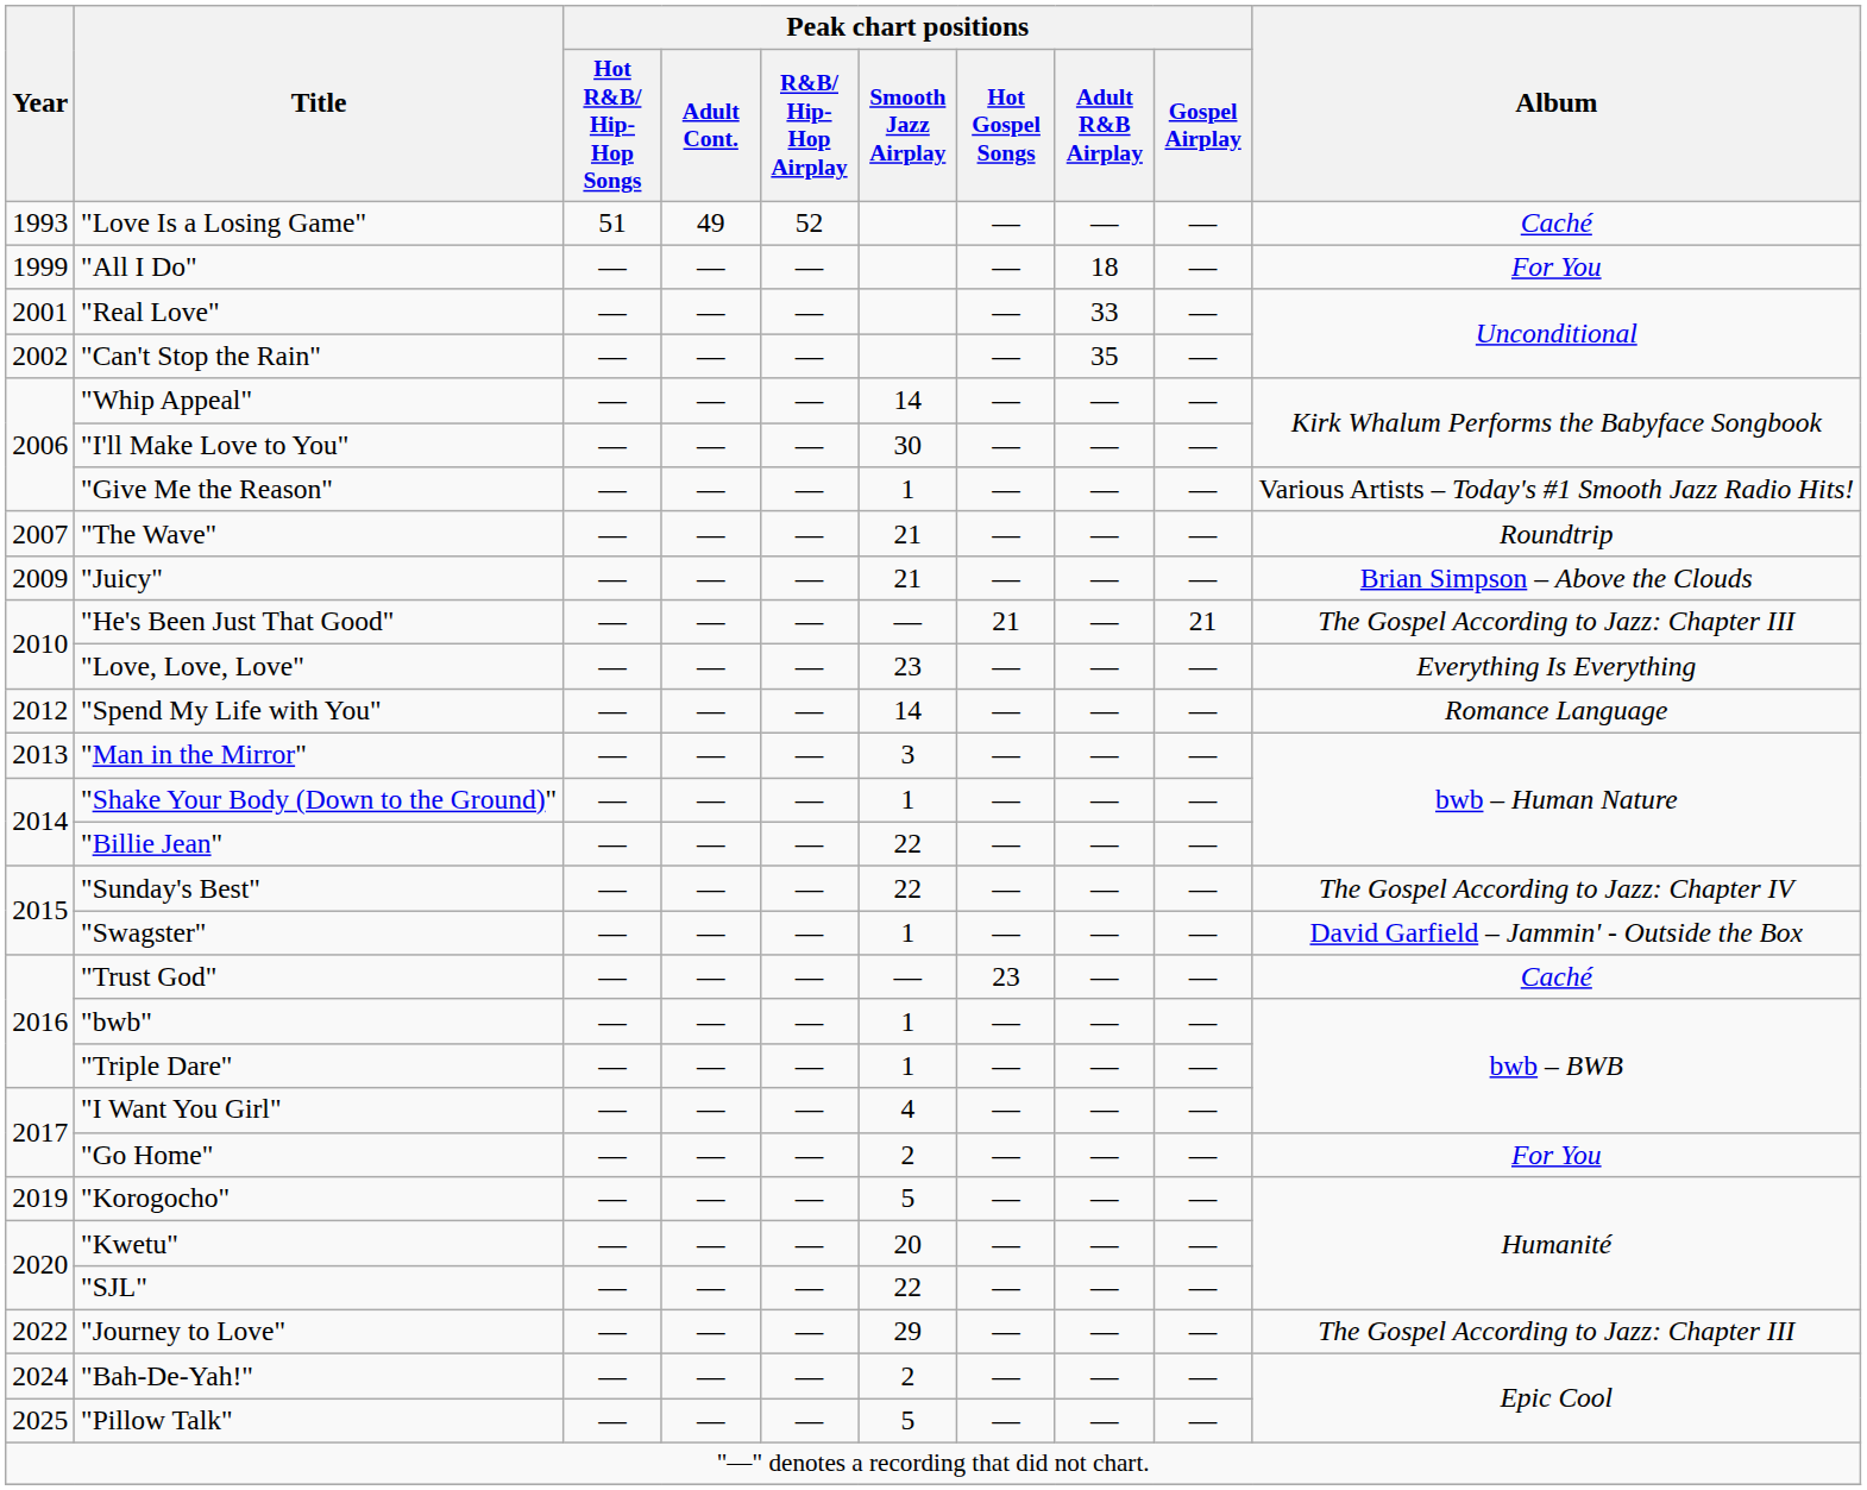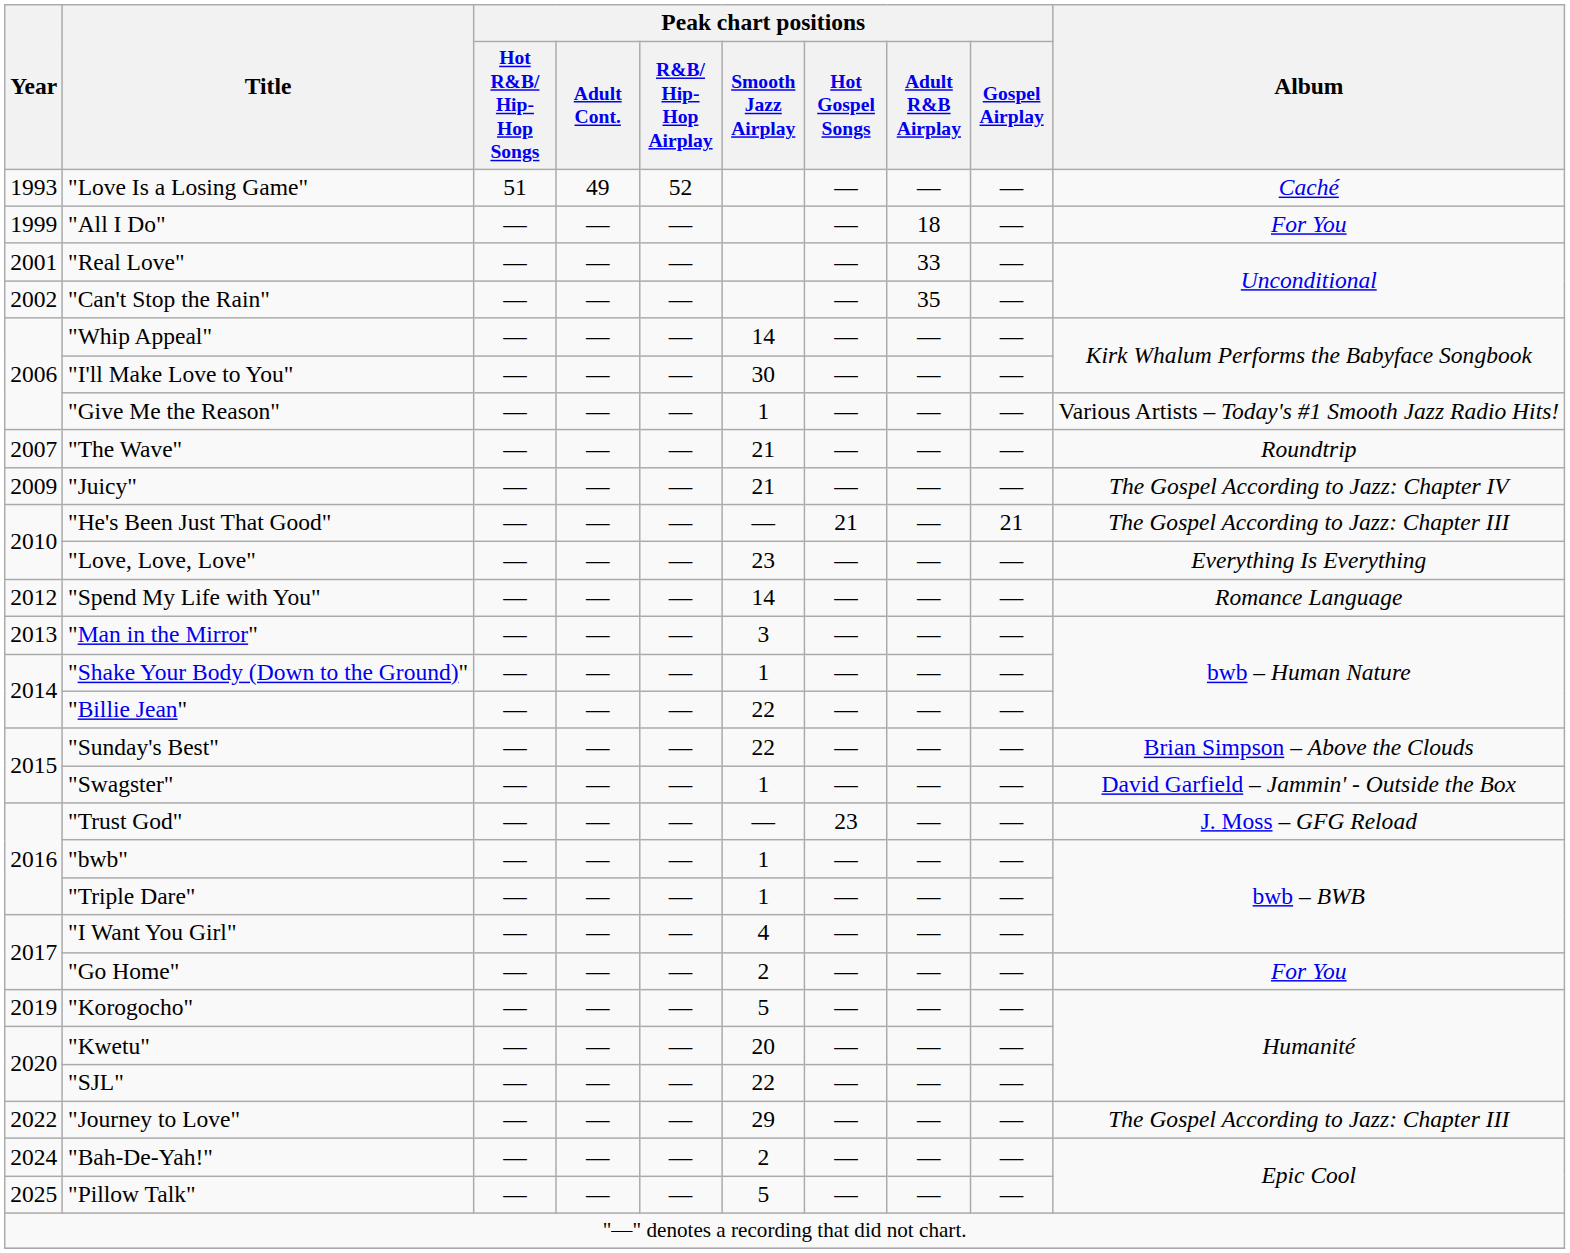 <table class="wikitable" style="text-align:center";>
 <tr>
 <th rowspan="2">Year</th>
 <th rowspan="2">Title</th>
 <th colspan="7">Peak chart positions</th>
 <th rowspan="2">Album</th>
 </tr>
 <tr style="font-size:smaller;">
 <th style="width:50px;"><a href='#'>Hot R&B/<br>Hip-Hop<br>Songs</a><br></th>
 <th style="width:50px;"><a href='#'>Adult<br>Cont.</a><br></th>
 <th style="width:50px;"><a href='#'>R&B/<br>Hip-Hop<br>Airplay</a><br></th>
 <th style="width:50px;"><a href='#'>Smooth Jazz<br>Airplay</a><br></th>
 <th style="width:50px;"><a href='#'>Hot Gospel<br>Songs</a><br></th>
 <th style="width:50px;"><a href='#'>Adult R&B<br>Airplay</a><br></th>
 <th style="width:50px;"><a href='#'>Gospel<br>Airplay</a><br></th>
 </tr>
 <tr>
 <td>1993</td>
 <td align="left">"Love Is a Losing Game" <br></td>
 <td>51</td>
 <td>49</td>
 <td>52</td>
 <td></td>
 <td>—</td>
 <td>—</td>
 <td>—</td>
 <td><em><a href='#'>Caché</a></em></td>
 </tr>
 <tr>
 <td>1999</td>
 <td align="left">"All I Do"</td>
 <td>—</td>
 <td>—</td>
 <td>—</td>
 <td></td>
 <td>—</td>
 <td>18</td>
 <td>—</td>
 <td><em><a href='#'>For You</a></em></td>
 </tr>
 <tr>
 <td>2001</td>
 <td align="left">"Real Love" <br></td>
 <td>—</td>
 <td>—</td>
 <td>—</td>
 <td></td>
 <td>—</td>
 <td>33</td>
 <td>—</td>
 <td rowspan="2"><em><a href='#'>Unconditional</a></em></td>
 </tr>
 <tr>
 <td>2002</td>
 <td align="left">"Can't Stop the Rain"</td>
 <td>—</td>
 <td>—</td>
 <td>—</td>
 <td></td>
 <td>—</td>
 <td>35</td>
 <td>—</td>
 </tr>
 <tr>
 <td rowspan="3">2006</td>
 <td align="left">"Whip Appeal"</td>
 <td>—</td>
 <td>—</td>
 <td>—</td>
 <td>14</td>
 <td>—</td>
 <td>—</td>
 <td>—</td>
 <td rowspan="2"><em>Kirk Whalum Performs the Babyface Songbook</em></td>
 </tr>
 <tr>
 <td align="left">"I'll Make Love to You"</td>
 <td>—</td>
 <td>—</td>
 <td>—</td>
 <td>30</td>
 <td>—</td>
 <td>—</td>
 <td>—</td>
 </tr>
 <tr>
 <td align="left">"Give Me the Reason"</td>
 <td>—</td>
 <td>—</td>
 <td>—</td>
 <td>1</td>
 <td>—</td>
 <td>—</td>
 <td>—</td>
 <td>Various Artists – <em>Today's #1 Smooth Jazz Radio Hits!</em></td>
 </tr>
 <tr>
 <td>2007</td>
 <td align="left">"The Wave" </td>
 <td>—</td>
 <td>—</td>
 <td>—</td>
 <td>21</td>
 <td>—</td>
 <td>—</td>
 <td>—</td>
 <td><em>Roundtrip</em></td>
 </tr>
 <tr>
 <td>2009</td>
 <td align="left">"Juicy" <br></td>
 <td>—</td>
 <td>—</td>
 <td>—</td>
 <td>21</td>
 <td>—</td>
 <td>—</td>
 <td>—</td>
-<td><a href='#'>Brian Simpson</a> – <em>Above the Clouds</em></td>
+<td><em>The Gospel According to Jazz: Chapter IV</em></td>
 </tr>
 <tr>
 <td rowspan="2">2010</td>
 <td align="left">"He's Been Just That Good" <br></td>
 <td>—</td>
 <td>—</td>
 <td>—</td>
 <td>—</td>
 <td>21</td>
 <td>—</td>
 <td>21</td>
 <td><em>The Gospel According to Jazz: Chapter III</em></td>
 </tr>
 <tr>
 <td align="left">"Love, Love, Love" <br></td>
 <td>—</td>
 <td>—</td>
 <td>—</td>
 <td>23</td>
 <td>—</td>
 <td>—</td>
 <td>—</td>
 <td><em>Everything Is Everything</em></td>
 </tr>
 <tr>
 <td>2012</td>
 <td align="left">"Spend My Life with You"</td>
 <td>—</td>
 <td>—</td>
 <td>—</td>
 <td>14</td>
 <td>—</td>
 <td>—</td>
 <td>—</td>
 <td><em>Romance Language</em></td>
 </tr>
 <tr>
 <td>2013</td>
 <td align="left">"<a href='#'>Man in the Mirror</a>"<br></td>
 <td>—</td>
 <td>—</td>
 <td>—</td>
 <td>3</td>
 <td>—</td>
 <td>—</td>
 <td>—</td>
 <td rowspan="3"><a href='#'>bwb</a> – <em>Human Nature</em></td>
 </tr>
 <tr>
 <td rowspan="2">2014</td>
 <td align="left">"<a href='#'>Shake Your Body (Down to the Ground)</a>"<br></td>
 <td>—</td>
 <td>—</td>
 <td>—</td>
 <td>1</td>
 <td>—</td>
 <td>—</td>
 <td>—</td>
 </tr>
 <tr>
 <td align="left">"<a href='#'>Billie Jean</a>"<br></td>
 <td>—</td>
 <td>—</td>
 <td>—</td>
 <td>22</td>
 <td>—</td>
 <td>—</td>
 <td>—</td>
 </tr>
 <tr>
 <td rowspan="2">2015</td>
 <td align="left">"Sunday's Best"</td>
 <td>—</td>
 <td>—</td>
 <td>—</td>
 <td>22</td>
 <td>—</td>
 <td>—</td>
 <td>—</td>
-<td><em>The Gospel According to Jazz: Chapter IV</em></td>
+<td><a href='#'>Brian Simpson</a> – <em>Above the Clouds</em></td>
 </tr>
 <tr>
 <td align="left">"Swagster" <br></td>
 <td>—</td>
 <td>—</td>
 <td>—</td>
 <td>1</td>
 <td>—</td>
 <td>—</td>
 <td>—</td>
 <td><a href='#'>David Garfield</a> – <em>Jammin' - Outside the Box</em></td>
 </tr>
 <tr>
 <td rowspan="3">2016</td>
 <td align="left">"Trust God" <br></td>
 <td>—</td>
 <td>—</td>
 <td>—</td>
 <td>—</td>
 <td>23</td>
 <td>—</td>
 <td>—</td>
-<td><em><a href='#'>Caché</a></em></td>
+<td><a href='#'>J. Moss</a> – <em>GFG Reload</em></td>
 </tr>
 <tr>
 <td align="left">"bwb"<br></td>
 <td>—</td>
 <td>—</td>
 <td>—</td>
 <td>1</td>
 <td>—</td>
 <td>—</td>
 <td>—</td>
 <td rowspan="3"><a href='#'>bwb</a> – <em>BWB</em></td>
 </tr>
 <tr>
 <td align="left">"Triple Dare"<br></td>
 <td>—</td>
 <td>—</td>
 <td>—</td>
 <td>1</td>
 <td>—</td>
 <td>—</td>
 <td>—</td>
 </tr>
 <tr>
 <td rowspan="2">2017</td>
 <td align="left">"I Want You Girl"<br></td>
 <td>—</td>
 <td>—</td>
 <td>—</td>
 <td>4</td>
 <td>—</td>
 <td>—</td>
 <td>—</td>
 </tr>
 <tr>
 <td align="left">"Go Home" <br></td>
 <td>—</td>
 <td>—</td>
 <td>—</td>
 <td>2</td>
 <td>—</td>
 <td>—</td>
 <td>—</td>
 <td><em><a href='#'>For You</a></em></td>
 </tr>
 <tr>
 <td>2019</td>
 <td align="left">"Korogocho" <br></td>
 <td>—</td>
 <td>—</td>
 <td>—</td>
 <td>5</td>
 <td>—</td>
 <td>—</td>
 <td>—</td>
 <td rowspan="3"><em>Humanité</em></td>
 </tr>
 <tr>
 <td rowspan="2">2020</td>
 <td align="left">"Kwetu" <br></td>
 <td>—</td>
 <td>—</td>
 <td>—</td>
 <td>20</td>
 <td>—</td>
 <td>—</td>
 <td>—</td>
 </tr>
 <tr>
 <td align="left">"SJL" <br></td>
 <td>—</td>
 <td>—</td>
 <td>—</td>
 <td>22</td>
 <td>—</td>
 <td>—</td>
 <td>—</td>
 </tr>
 <tr>
 <td>2022</td>
 <td align="left">"Journey to Love" <br></td>
 <td>—</td>
 <td>—</td>
 <td>—</td>
 <td>29</td>
 <td>—</td>
 <td>—</td>
 <td>—</td>
 <td><em>The Gospel According to Jazz: Chapter III</em></td>
 </tr>
 <tr>
 <td>2024</td>
 <td align="left">"Bah-De-Yah!"</td>
 <td>—</td>
 <td>—</td>
 <td>—</td>
 <td>2</td>
 <td>—</td>
 <td>—</td>
 <td>—</td>
 <td rowspan="2"><em>Epic Cool</em></td>
 </tr>
 <tr>
 <td>2025</td>
 <td align="left">"Pillow Talk"</td>
 <td>—</td>
 <td>—</td>
 <td>—</td>
 <td>5</td>
 <td>—</td>
 <td>—</td>
 <td>—</td>
 </tr>
 <tr>
 <td colspan="10" style="font-size:90%">"—" denotes a recording that did not chart.</td>
 </tr>
 <tr>
 </tr>
 </table>
